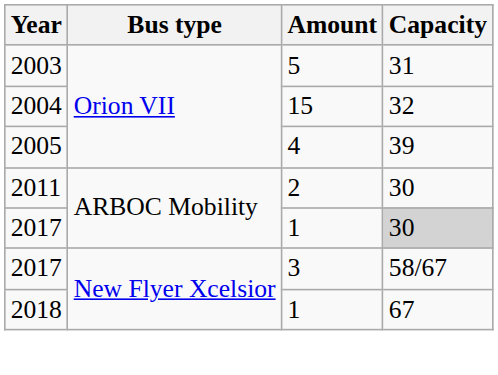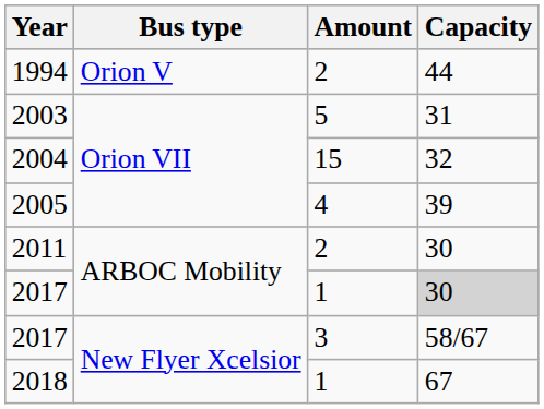 <table class="wikitable sortable">
 <tr>
 <th>Year</th>
 <th>Bus type</th>
 <th>Amount</th>
 <th>Capacity</th>
+</tr>
+<tr>
+<td>1994</td>
+<td><a href='#'>Orion V</a></td>
+<td>2</td>
+<td>44</td>
 </tr>
 <tr>
 <td>2003</td>
 <td rowspan="3"><a href='#'>Orion VII</a></td>
 <td>5</td>
 <td>31</td>
 </tr>
 <tr>
 <td>2004</td>
 <td>15</td>
 <td>32</td>
 </tr>
 <tr>
 <td>2005</td>
 <td>4</td>
 <td>39</td>
 </tr>
 <tr>
 <td>2011</td>
 <td rowspan="2">ARBOC Mobility</td>
 <td>2</td>
 <td>30</td>
 </tr>
 <tr>
 <td>2017</td>
 <td>1</td>
 <td style="background: lightgrey;">30</td>
 </tr>
 <tr>
 <td>2017</td>
 <td rowspan="2"><a href='#'>New Flyer Xcelsior</a></td>
 <td>3</td>
 <td>58/67</td>
 </tr>
 <tr>
 <td>2018</td>
 <td>1</td>
 <td>67</td>
 </tr>
 </table>
